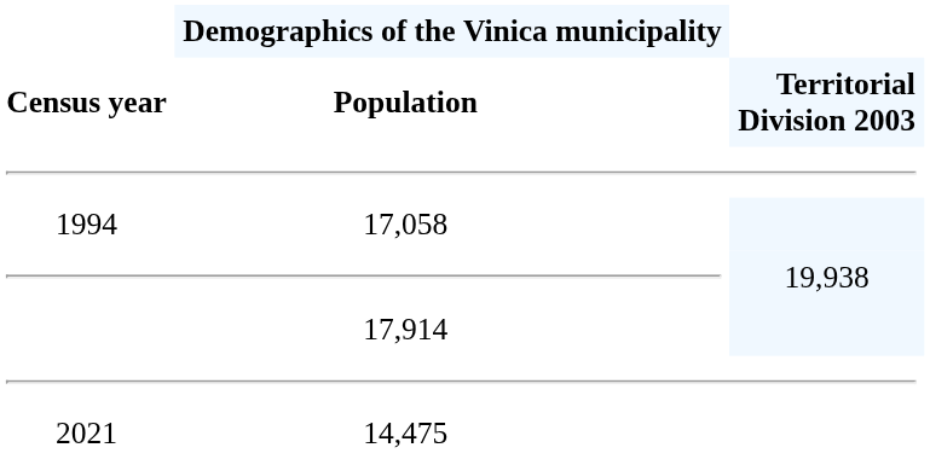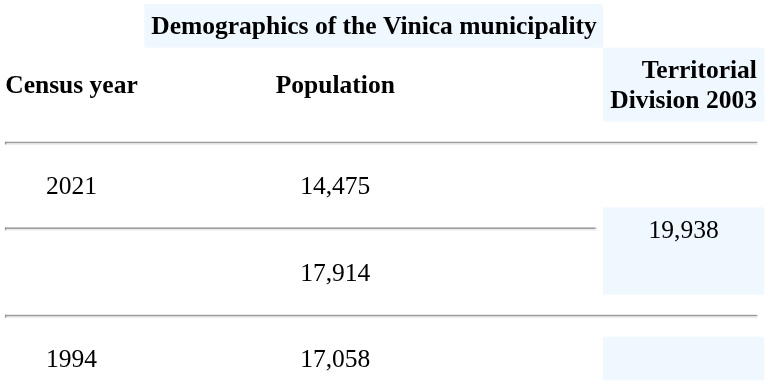 <table class="toccolours" align="center" cellpadding="4" cellspacing="0" style="margin:0 0 1em 1em; font-size: 95%;">
 <tr>
 <th></th>
 <th colspan=3 bgcolor="#F0F8FF" align="center">Demographics of the <strong>Vinica municipality</strong></th>
 <th></th>
 </tr>
 <tr>
 <th align="left">Census year</th>
 <th align="center">Population</th>
 <th></th>
 <th></th>
 <th align="right" align="center" bgcolor="#F0F8FF">Territorial<br>Division 2003</th>
 </tr>
 <tr>
 <td colspan=5><hr></td>
 </tr>
 <tr>
-<td align="center">1994</td>
-<td align="center">17,058</td>
+<td align="center">2021</td>
+<td align="center">14,475</td>
 <td></td>
 <td></td>
-<td align="center" bgcolor="#F0F8FF"></td>
+<td align="center"></td>
 </tr>
 <tr>
 <td colspan=4><hr></td>
 <td align="center" bgcolor="#F0F8FF">19,938</td>
 </tr>
 <tr>
 <td align="center"></td>
 <td align="center">17,914</td>
 <td></td>
 <td></td>
 <td align="center" bgcolor="#F0F8FF"></td>
 </tr>
 <tr>
 <td colspan=5><hr></td>
 </tr>
 <tr>
-<td align="center">2021</td>
-<td align="center">14,475</td>
+<td align="center">1994</td>
+<td align="center">17,058</td>
 <td></td>
 <td></td>
-<td align="center"></td>
+<td align="center" bgcolor="#F0F8FF"></td>
 </tr>
 <tr>
 </tr>
 </table>
